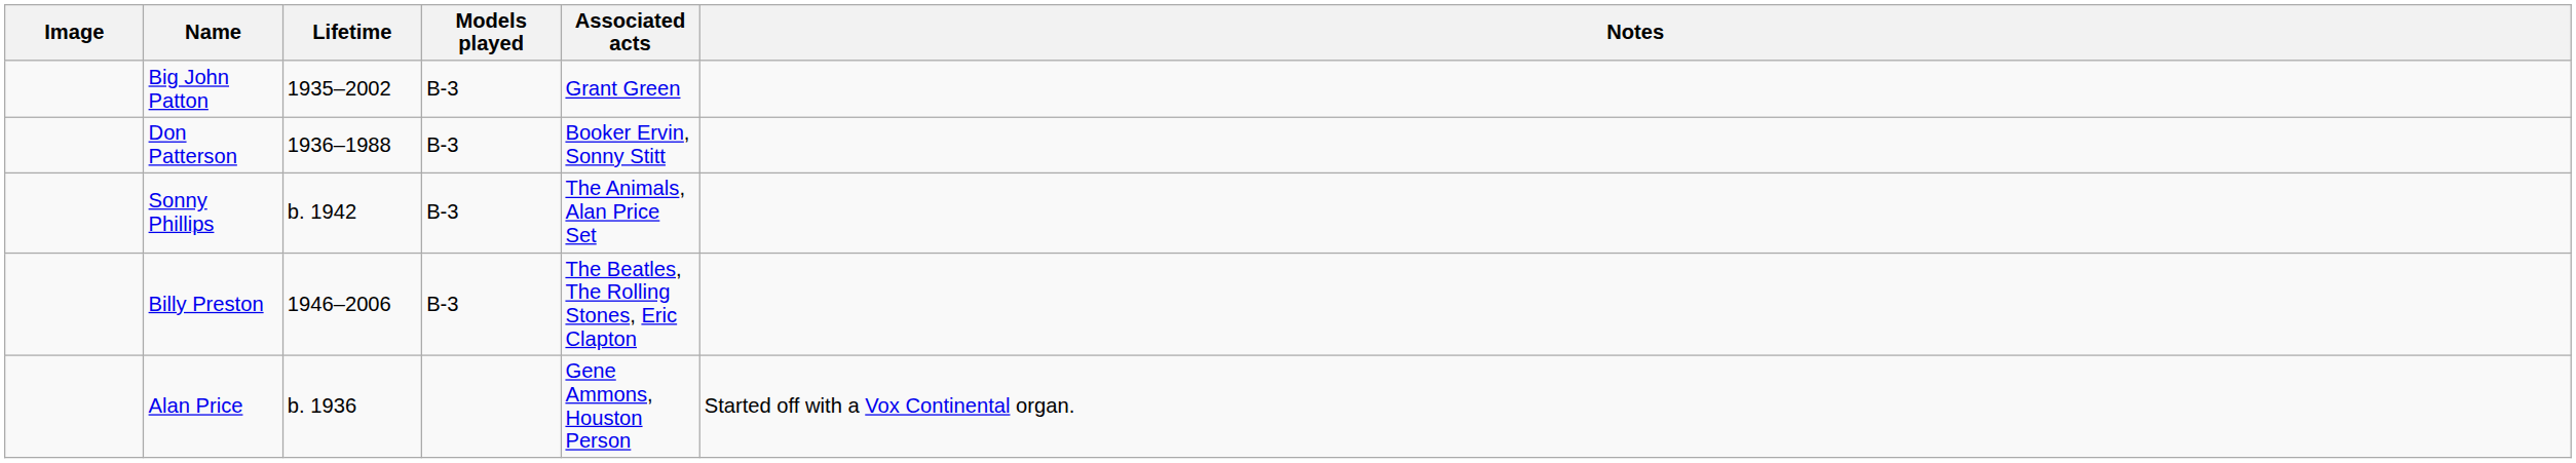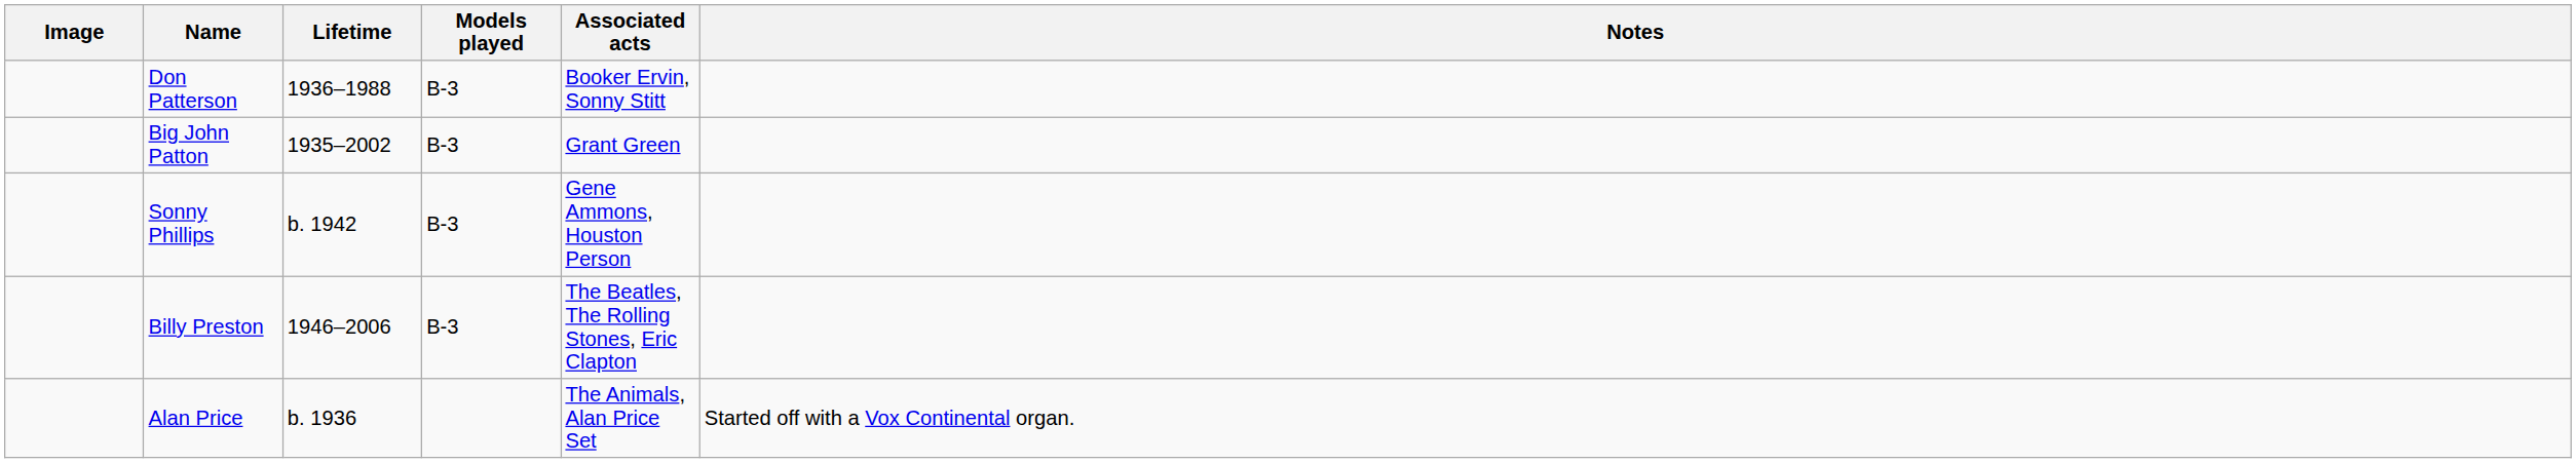 <table class="wikitable" style="width:100%">
 <tr>
 <th style="width:100px;">Image</th>
 <th style="width:100px;">Name</th>
 <th style="width:100px;">Lifetime</th>
 <th style="width:100px;">Models played</th>
 <th style="width:100px;">Associated acts</th>
 <th style="width:*;">Notes</th>
 </tr>
 <tr>
 <td></td>
+<td><a href='#'>Don Patterson</a></td>
+<td>1936–1988</td>
+<td>B-3</td>
+<td><a href='#'>Booker Ervin</a>, <a href='#'>Sonny Stitt</a></td>
+<td></td>
+</tr>
+<tr>
+<td></td>
 <td><a href='#'>Big John Patton</a></td>
 <td>1935–2002</td>
 <td>B-3</td>
 <td><a href='#'>Grant Green</a></td>
 <td></td>
 </tr>
 <tr>
 <td></td>
-<td><a href='#'>Don Patterson</a></td>
-<td>1936–1988</td>
-<td>B-3</td>
-<td><a href='#'>Booker Ervin</a>, <a href='#'>Sonny Stitt</a></td>
-<td></td>
-</tr>
-<tr>
-<td></td>
 <td><a href='#'>Sonny Phillips</a></td>
 <td>b. 1942</td>
 <td>B-3</td>
-<td><a href='#'>The Animals</a>, <br><a href='#'>Alan Price Set</a></td>
+<td><a href='#'>Gene Ammons</a>, <a href='#'>Houston Person</a></td>
 <td></td>
 </tr>
 <tr>
 <td></td>
 <td><a href='#'>Billy Preston</a></td>
 <td>1946–2006</td>
 <td>B-3</td>
 <td><a href='#'>The Beatles</a>,<br><a href='#'>The Rolling Stones</a>, <a href='#'>Eric Clapton</a></td>
 <td></td>
 </tr>
 <tr>
 <td></td>
 <td><a href='#'>Alan Price</a></td>
 <td>b. 1936</td>
 <td></td>
-<td><a href='#'>Gene Ammons</a>, <a href='#'>Houston Person</a></td>
+<td><a href='#'>The Animals</a>, <br><a href='#'>Alan Price Set</a></td>
 <td>Started off with a <a href='#'>Vox Continental</a> organ.</td>
 </tr>
 </table>
